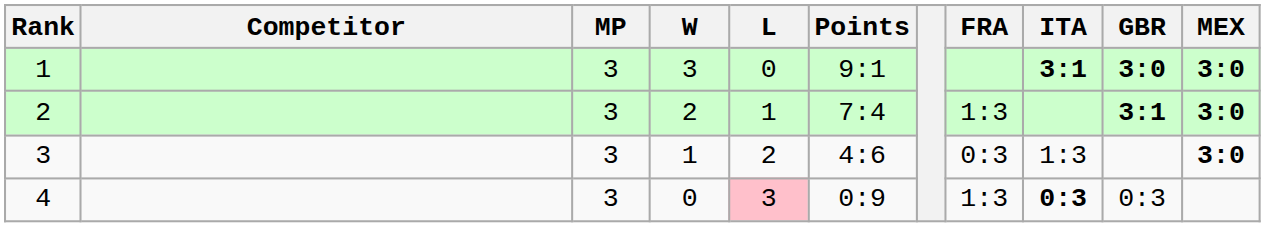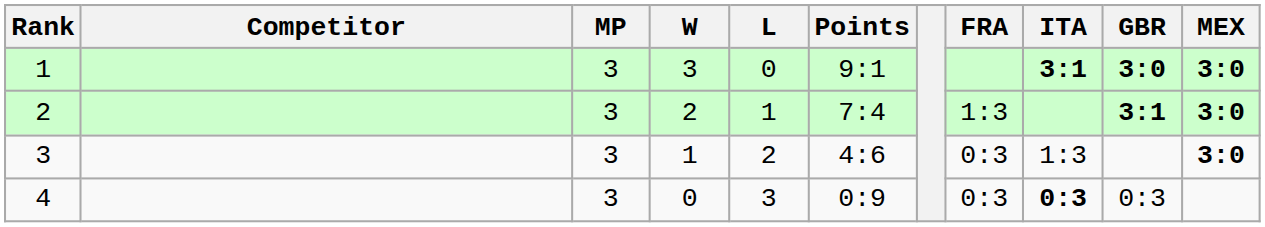 <table class="wikitable" style="text-align:center">
 <tr>
 <th>Rank</th>
 <th style="width:18em">Competitor</th>
 <th style="width:2.5em">MP</th>
 <th style="width:2.5em">W</th>
 <th style="width:2.5em">L</th>
 <th>Points</th>
 <th rowspan="5"> </th>
 <th style="width:2.5em">FRA</th>
 <th style="width:2.5em">ITA</th>
 <th style="width:2.5em">GBR</th>
 <th style="width:2.5em">MEX</th>
 </tr>
 <tr style="background:#cfc;">
 <td>1</td>
 <td style="text-align:left"></td>
 <td>3</td>
 <td>3</td>
 <td>0</td>
 <td>9:1</td>
 <td></td>
 <td><strong>3:1</strong></td>
 <td><strong>3:0</strong></td>
 <td><strong>3:0</strong></td>
 </tr>
 <tr style="background:#cfc;">
 <td>2</td>
 <td style="text-align:left"></td>
 <td>3</td>
 <td>2</td>
 <td>1</td>
 <td>7:4</td>
 <td>1:3</td>
 <td></td>
 <td><strong>3:1</strong></td>
 <td><strong>3:0</strong></td>
 </tr>
 <tr>
 <td>3</td>
 <td style="text-align:left"></td>
 <td>3</td>
 <td>1</td>
 <td>2</td>
 <td>4:6</td>
 <td>0:3</td>
 <td>1:3</td>
 <td></td>
 <td><strong>3:0</strong></td>
 </tr>
 <tr>
 <td>4</td>
 <td style="text-align:left"></td>
 <td>3</td>
 <td>0</td>
-<td style="background: pink;">3</td>
+<td>3</td>
 <td>0:9</td>
-<td>1:3</td>
+<td>0:3</td>
 <td><strong>0:3</strong></td>
 <td>0:3</td>
 <td></td>
 </tr>
 </table>
